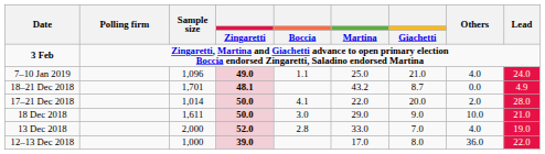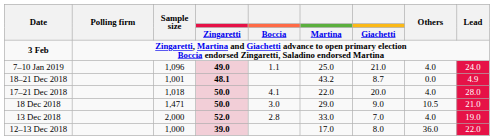 <table class="wikitable" style="text-align:center;font-size:85%;line-height:13px">
 <tr style="height:30px; background-color:#E9E9E9">
 <th style="width:100px;" rowspan="3">Date</th>
 <th style="width:120px;" rowspan="3">Polling firm</th>
 <th style="width:60px;" rowspan="3">Sample size</th>
 <th style="width:60px;"></th>
 <th style="width:60px;"></th>
 <th style="width:60px;"></th>
 <th style="width:60px;"></th>
 <th style="width:75px;" rowspan="3">Others</th>
 <th style="width:45px;" rowspan="3">Lead</th>
 </tr>
 <tr>
 <th style="color:inherit;background:#E61247;"></th>
 <th style="color:inherit;background:#FF6A46;"></th>
 <th style="color:inherit;background:#5BAF3E;"></th>
 <th style="color:inherit;background:#FBB917;"></th>
 </tr>
 <tr>
 <th style="width:75px;"><a href='#'>Zingaretti</a></th>
 <th style="width:75px;"><a href='#'>Boccia</a></th>
 <th style="width:75px;"><a href='#'>Martina</a></th>
 <th style="width:75px;"><a href='#'>Giachetti</a></th>
 </tr>
 <tr>
 <td><strong>3 Feb</strong></td>
 <td colspan="12"><strong><a href='#'>Zingaretti</a>, <a href='#'>Martina</a> and <a href='#'>Giachetti</a> advance to open primary election<br><a href='#'>Boccia</a> endorsed Zingaretti, Saladino endorsed Martina</strong></td>
 </tr>
 <tr>
 <td>7–10 Jan 2019</td>
 <td></td>
 <td>1,096</td>
 <td style="background:#F2CED7"><strong>49.0</strong></td>
 <td>1.1</td>
 <td>25.0</td>
 <td>21.0</td>
 <td>4.0</td>
 <td style="background:#E61247; color:white;">24.0</td>
 </tr>
 <tr>
 <td>18–21 Dec 2018</td>
 <td></td>
-<td>1,701</td>
+<td>1,001</td>
 <td style="background:#F2CED7"><strong>48.1</strong></td>
 <td></td>
 <td>43.2</td>
 <td>8.7</td>
 <td>0.0</td>
 <td style="background:#E61247; color:white;">4.9</td>
 </tr>
 <tr>
 <td>17–21 Dec 2018</td>
 <td></td>
-<td>1,014</td>
+<td>1,018</td>
 <td style="background:#F2CED7"><strong>50.0</strong></td>
 <td>4.1</td>
 <td>22.0</td>
 <td>20.0</td>
-<td>2.0</td>
+<td>4.0</td>
 <td style="background:#E61247; color:white;">28.0</td>
 </tr>
 <tr>
 <td>18 Dec 2018</td>
 <td></td>
-<td>1,611</td>
+<td>1,471</td>
 <td style="background:#F2CED7"><strong>50.0</strong></td>
 <td>3.0</td>
 <td>29.0</td>
 <td>9.0</td>
-<td>10.0</td>
+<td>10.5</td>
 <td style="background:#E61247; color:white;">21.0</td>
 </tr>
 <tr>
 <td>13 Dec 2018</td>
 <td></td>
 <td>2,000</td>
 <td style="background:#F2CED7"><strong>52.0</strong></td>
 <td>2.8</td>
 <td>33.0</td>
 <td>7.0</td>
 <td>4.0</td>
 <td style="background:#E61247; color:white;">19.0</td>
 </tr>
 <tr>
 <td>12–13 Dec 2018</td>
 <td></td>
 <td>1,000</td>
 <td style="background:#F2CED7"><strong>39.0</strong></td>
 <td></td>
 <td>17.0</td>
 <td>8.0</td>
 <td>36.0</td>
 <td style="background:#E61247; color:white;">22.0</td>
 </tr>
 </table>
